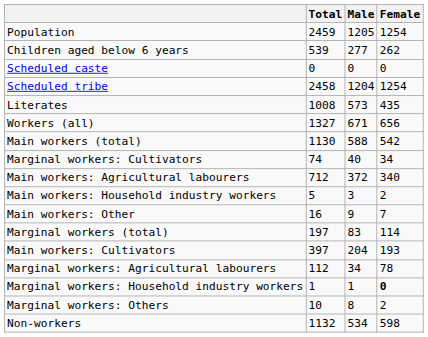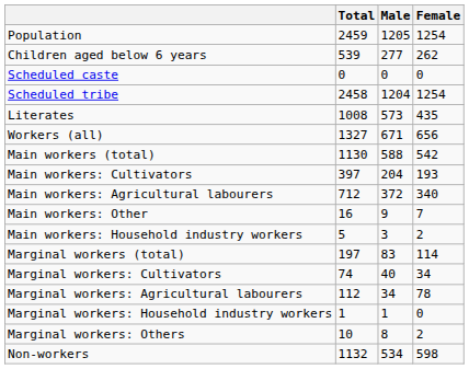 <table class="wikitable sortable">
 <tr>
 <th></th>
 <th>Total</th>
 <th>Male</th>
 <th>Female</th>
 </tr>
 <tr>
 <td>Population</td>
 <td>2459</td>
 <td>1205</td>
 <td>1254</td>
 </tr>
 <tr>
 <td>Children aged below 6 years</td>
 <td>539</td>
 <td>277</td>
 <td>262</td>
 </tr>
 <tr>
 <td><a href='#'>Scheduled caste</a></td>
 <td>0</td>
 <td>0</td>
 <td>0</td>
 </tr>
 <tr>
 <td><a href='#'>Scheduled tribe</a></td>
 <td>2458</td>
 <td>1204</td>
 <td>1254</td>
 </tr>
 <tr>
 <td>Literates</td>
 <td>1008</td>
 <td>573</td>
 <td>435</td>
 </tr>
 <tr>
 <td>Workers (all)</td>
 <td>1327</td>
 <td>671</td>
 <td>656</td>
 </tr>
 <tr>
 <td>Main workers (total)</td>
 <td>1130</td>
 <td>588</td>
 <td>542</td>
 </tr>
 <tr>
-<td>Marginal workers: Cultivators</td>
-<td>74</td>
-<td>40</td>
-<td>34</td>
+<td>Main workers: Cultivators</td>
+<td>397</td>
+<td>204</td>
+<td>193</td>
 </tr>
 <tr>
 <td>Main workers: Agricultural labourers</td>
 <td>712</td>
 <td>372</td>
 <td>340</td>
 </tr>
 <tr>
+<td>Main workers: Other</td>
+<td>16</td>
+<td>9</td>
+<td>7</td>
+</tr>
+<tr>
 <td>Main workers: Household industry workers</td>
 <td>5</td>
 <td>3</td>
 <td>2</td>
-</tr>
-<tr>
-<td>Main workers: Other</td>
-<td>16</td>
-<td>9</td>
-<td>7</td>
 </tr>
 <tr>
 <td>Marginal workers (total)</td>
 <td>197</td>
 <td>83</td>
 <td>114</td>
 </tr>
 <tr>
-<td>Main workers: Cultivators</td>
-<td>397</td>
-<td>204</td>
-<td>193</td>
+<td>Marginal workers: Cultivators</td>
+<td>74</td>
+<td>40</td>
+<td>34</td>
 </tr>
 <tr>
 <td>Marginal workers: Agricultural labourers</td>
 <td>112</td>
 <td>34</td>
 <td>78</td>
 </tr>
 <tr>
 <td>Marginal workers: Household industry workers</td>
 <td>1</td>
 <td>1</td>
-<td><strong>0</strong></td>
+<td>0</td>
 </tr>
 <tr>
 <td>Marginal workers: Others</td>
 <td>10</td>
 <td>8</td>
 <td>2</td>
 </tr>
 <tr>
 <td>Non-workers</td>
 <td>1132</td>
 <td>534</td>
 <td>598</td>
 </tr>
 </table>
